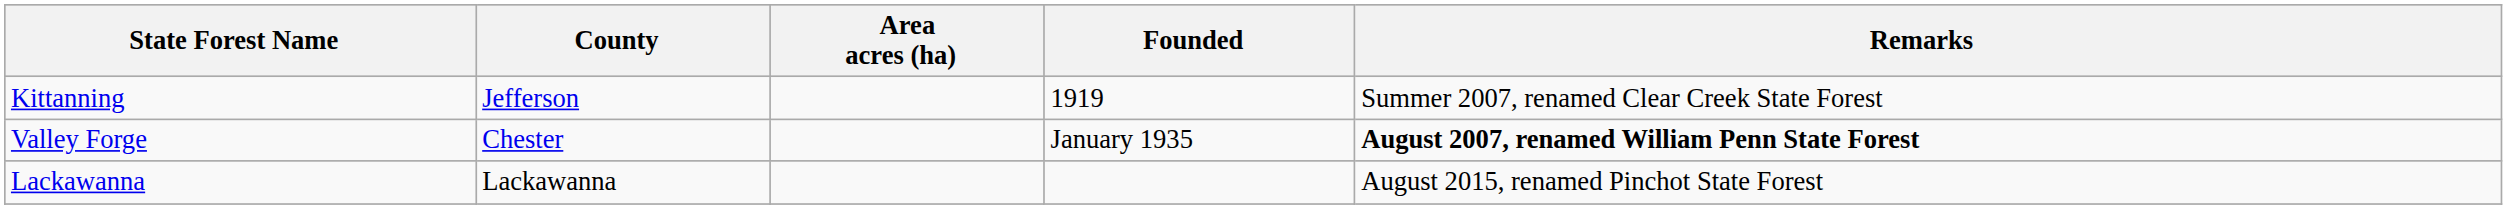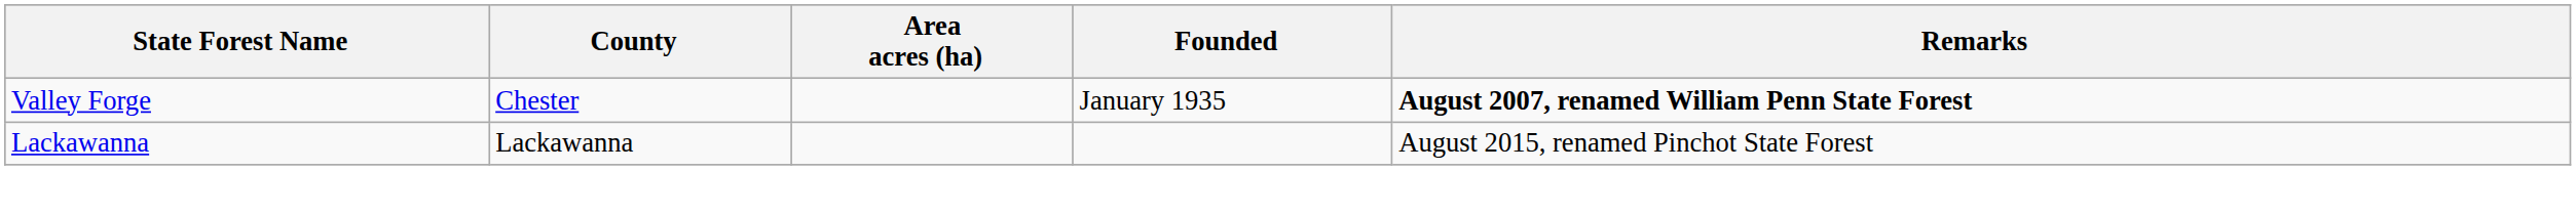 <table class="wikitable sortable" style="width:95%">
 <tr>
 <th width="*"><strong>State Forest Name</strong>  </th>
 <th width="*"><strong>County</strong>  </th>
 <th width="*"><strong>Area</strong><br>acres (ha)  </th>
 <th width="*"><strong>Founded</strong>  </th>
 <th width="*"><strong>Remarks</strong>  </th>
-</tr>
-<tr>
-<td><a href='#'>Kittanning</a></td>
-<td><a href='#'>Jefferson</a></td>
-<td></td>
-<td>1919</td>
-<td>Summer 2007, renamed Clear Creek State Forest</td>
 </tr>
 <tr>
 <td><a href='#'>Valley Forge</a></td>
 <td><a href='#'>Chester</a></td>
 <td></td>
 <td>January 1935</td>
 <td><strong>August 2007, renamed William Penn State Forest</strong></td>
 </tr>
 <tr>
 <td><a href='#'>Lackawanna</a></td>
 <td>Lackawanna</td>
 <td></td>
 <td></td>
 <td>August 2015, renamed Pinchot State Forest</td>
 </tr>
 </table>
